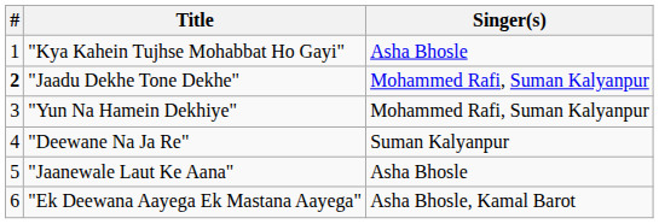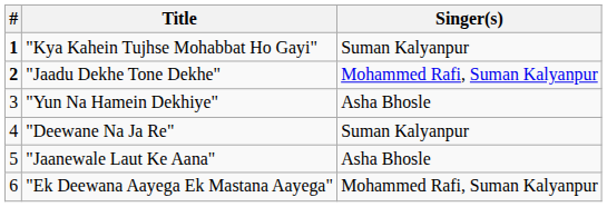 <table class="wikitable">
 <tr>
 <th>#</th>
 <th>Title</th>
 <th>Singer(s)</th>
 </tr>
 <tr>
-<td>1</td>
+<td><strong>1</strong></td>
 <td>"Kya Kahein Tujhse Mohabbat Ho Gayi"</td>
-<td><a href='#'>Asha Bhosle</a></td>
+<td>Suman Kalyanpur</td>
 </tr>
 <tr>
 <td><strong>2</strong></td>
 <td>"Jaadu Dekhe Tone Dekhe"</td>
 <td><a href='#'>Mohammed Rafi</a>, <a href='#'>Suman Kalyanpur</a></td>
 </tr>
 <tr>
 <td>3</td>
 <td>"Yun Na Hamein Dekhiye"</td>
-<td>Mohammed Rafi, Suman Kalyanpur</td>
+<td>Asha Bhosle</td>
 </tr>
 <tr>
 <td>4</td>
 <td>"Deewane Na Ja Re"</td>
 <td>Suman Kalyanpur</td>
 </tr>
 <tr>
 <td>5</td>
 <td>"Jaanewale Laut Ke Aana"</td>
 <td>Asha Bhosle</td>
 </tr>
 <tr>
 <td>6</td>
 <td>"Ek Deewana Aayega Ek Mastana Aayega"</td>
-<td>Asha Bhosle, Kamal Barot</td>
+<td>Mohammed Rafi, Suman Kalyanpur</td>
 </tr>
 </table>
